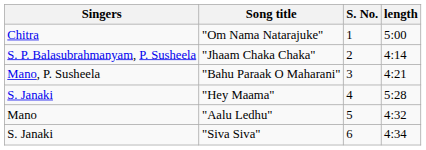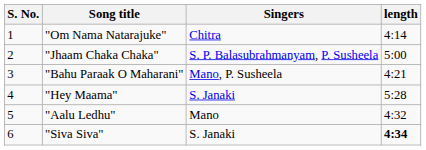 <table class="wikitable">
 <tr>
+<th>S. No.</th>
+<th>Song title</th>
 <th>Singers</th>
-<th>Song title</th>
-<th>S. No.</th>
 <th>length</th>
 </tr>
 <tr>
+<td>1</td>
+<td>"Om Nama Natarajuke"</td>
 <td><a href='#'>Chitra</a></td>
-<td>"Om Nama Natarajuke"</td>
-<td>1</td>
+<td>4:14</td>
+</tr>
+<tr>
+<td>2</td>
+<td>"Jhaam Chaka Chaka"</td>
+<td><a href='#'>S. P. Balasubrahmanyam</a>, <a href='#'>P. Susheela</a></td>
 <td>5:00</td>
 </tr>
 <tr>
-<td><a href='#'>S. P. Balasubrahmanyam</a>, <a href='#'>P. Susheela</a></td>
-<td>"Jhaam Chaka Chaka"</td>
-<td>2</td>
-<td>4:14</td>
-</tr>
-<tr>
+<td>3</td>
+<td>"Bahu Paraak O Maharani"</td>
 <td><a href='#'>Mano</a>, P. Susheela</td>
-<td>"Bahu Paraak O Maharani"</td>
-<td>3</td>
 <td>4:21</td>
 </tr>
 <tr>
+<td>4</td>
+<td>"Hey Maama"</td>
 <td><a href='#'>S. Janaki</a></td>
-<td>"Hey Maama"</td>
-<td>4</td>
 <td>5:28</td>
 </tr>
 <tr>
+<td>5</td>
+<td>"Aalu Ledhu"</td>
 <td>Mano</td>
-<td>"Aalu Ledhu"</td>
-<td>5</td>
 <td>4:32</td>
 </tr>
 <tr>
+<td>6</td>
+<td>"Siva Siva"</td>
 <td>S. Janaki</td>
-<td>"Siva Siva"</td>
-<td>6</td>
-<td>4:34</td>
+<td><strong>4:34</strong></td>
 </tr>
 </table>
